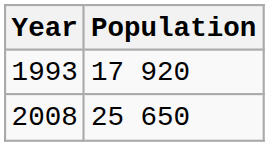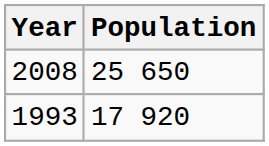 <table class="wikitable">
 <tr>
 <th>Year</th>
 <th>Population</th>
 </tr>
 <tr>
+<td>2008</td>
+<td>25 650</td>
+</tr>
+<tr>
 <td>1993</td>
 <td>17 920</td>
 </tr>
-<tr>
-<td>2008</td>
-<td>25 650</td>
-</tr>
 </table>
